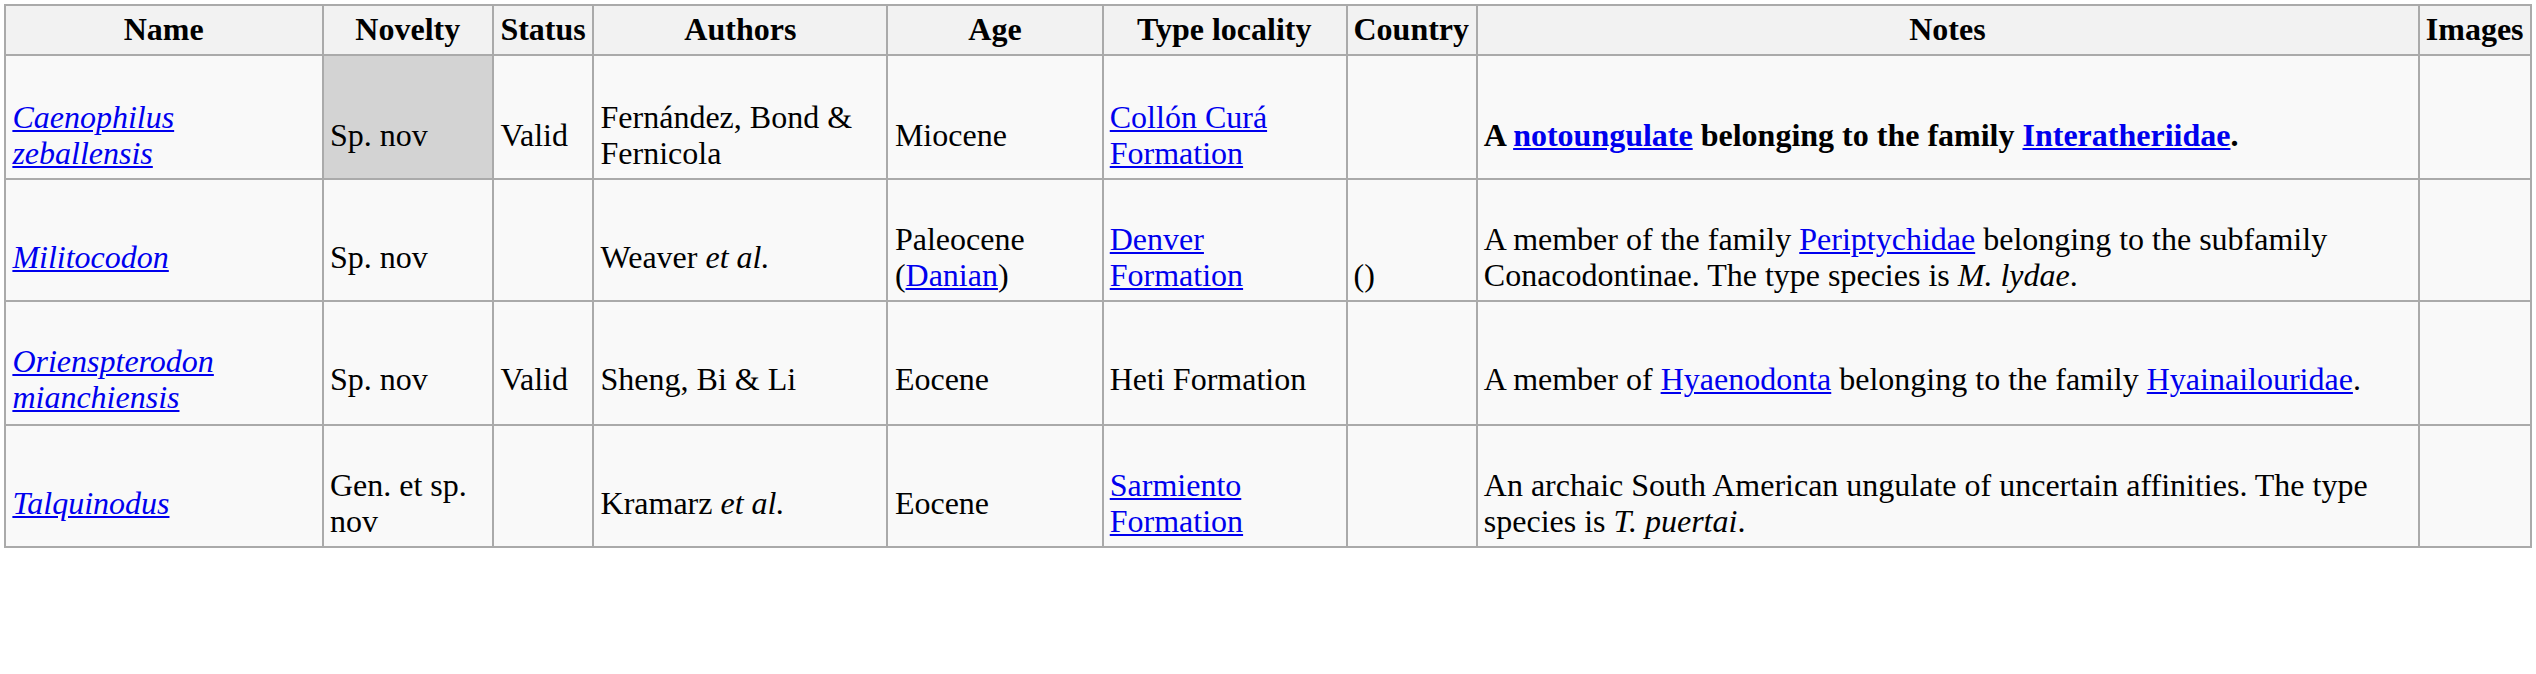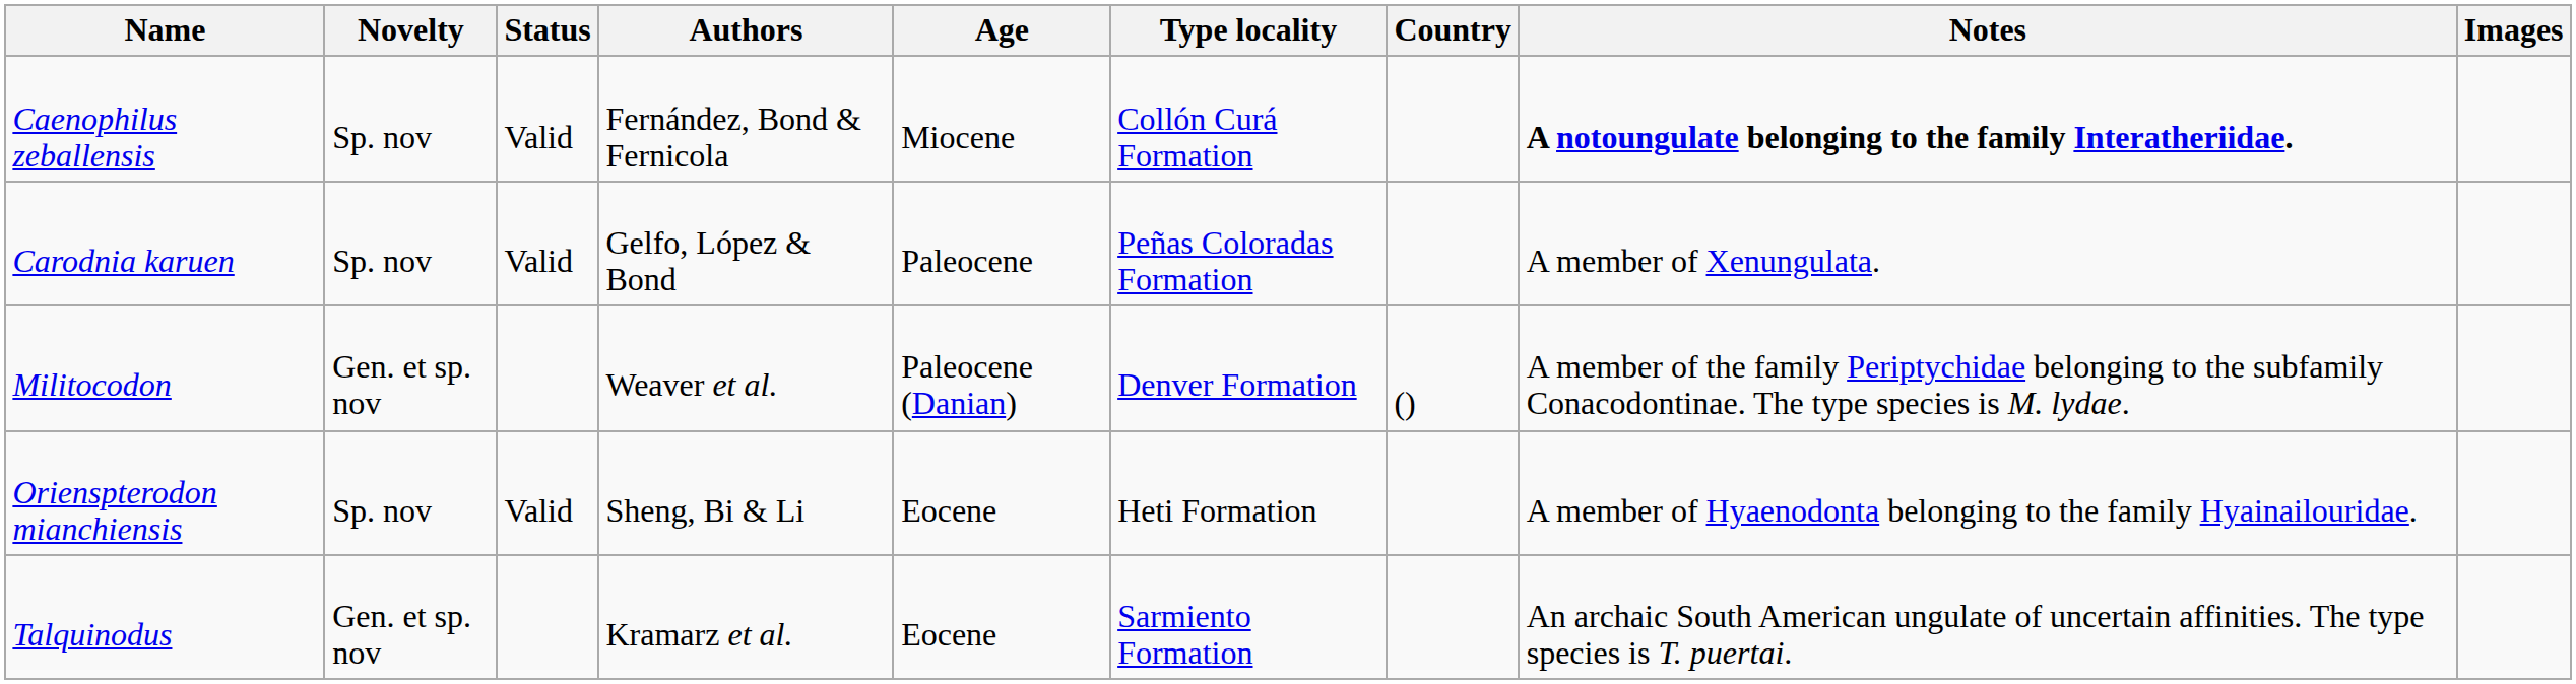 <table class="wikitable sortable" align="center" width="100%">
 <tr>
 <th>Name</th>
 <th>Novelty</th>
 <th>Status</th>
 <th>Authors</th>
 <th>Age</th>
 <th>Type locality</th>
 <th>Country</th>
 <th>Notes</th>
 <th>Images</th>
 </tr>
 <tr>
 <td><br><em><a href='#'>Caenophilus zeballensis</a></em></td>
-<td style="background: lightgrey;"><br>Sp. nov</td>
+<td><br>Sp. nov</td>
 <td><br>Valid</td>
 <td><br>Fernández, Bond & Fernicola</td>
 <td><br>Miocene</td>
 <td><br><a href='#'>Collón Curá Formation</a></td>
 <td><br></td>
 <td><strong><br>A <a href='#'>notoungulate</a> belonging to the family <a href='#'>Interatheriidae</a>.</strong></td>
 <td></td>
 </tr>
 <tr>
+<td><br><em><a href='#'>Carodnia karuen</a></em></td>
+<td><br>Sp. nov</td>
+<td><br>Valid</td>
+<td><br>Gelfo, López & Bond</td>
+<td><br>Paleocene</td>
+<td><br><a href='#'>Peñas Coloradas Formation</a></td>
+<td><br></td>
+<td><br>A member of <a href='#'>Xenungulata</a>.</td>
+<td></td>
+</tr>
+<tr>
 <td><br><em><a href='#'>Militocodon</a></em></td>
-<td><br>Sp. nov</td>
+<td><br>Gen. et sp. nov</td>
 <td></td>
 <td><br>Weaver <em>et al.</em></td>
 <td><br>Paleocene (<a href='#'>Danian</a>)</td>
 <td><br><a href='#'>Denver Formation</a></td>
 <td><br><br>()</td>
 <td><br>A member of the family <a href='#'>Periptychidae</a> belonging to the subfamily Conacodontinae. The type species is <em>M. lydae</em>.</td>
 <td></td>
 </tr>
 <tr>
 <td><br><em><a href='#'>Orienspterodon mianchiensis</a></em></td>
 <td><br>Sp. nov</td>
 <td><br>Valid</td>
 <td><br>Sheng, Bi & Li</td>
 <td><br>Eocene</td>
 <td><br>Heti Formation</td>
 <td><br></td>
 <td><br>A member of <a href='#'>Hyaenodonta</a> belonging to the family <a href='#'>Hyainailouridae</a>.</td>
 <td></td>
 </tr>
 <tr>
 <td><br><em><a href='#'>Talquinodus</a></em></td>
 <td><br>Gen. et sp. nov</td>
 <td></td>
 <td><br>Kramarz <em>et al.</em></td>
 <td><br>Eocene</td>
 <td><br><a href='#'>Sarmiento Formation</a></td>
 <td><br></td>
 <td><br>An archaic South American ungulate of uncertain affinities. The type species is <em>T. puertai</em>.</td>
 <td></td>
 </tr>
 <tr>
 </tr>
 </table>
